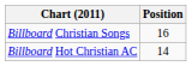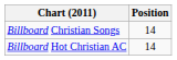 <table class="wikitable">
 <tr>
 <th>Chart (2011)</th>
 <th>Position</th>
 </tr>
 <tr>
 <td><em><a href='#'>Billboard</a></em> <a href='#'>Christian Songs</a></td>
-<td align="center">16</td>
+<td align="center">14</td>
 </tr>
 <tr>
 <td><em><a href='#'>Billboard</a></em> <a href='#'>Hot Christian AC</a></td>
 <td align="center">14</td>
 </tr>
 </table>
